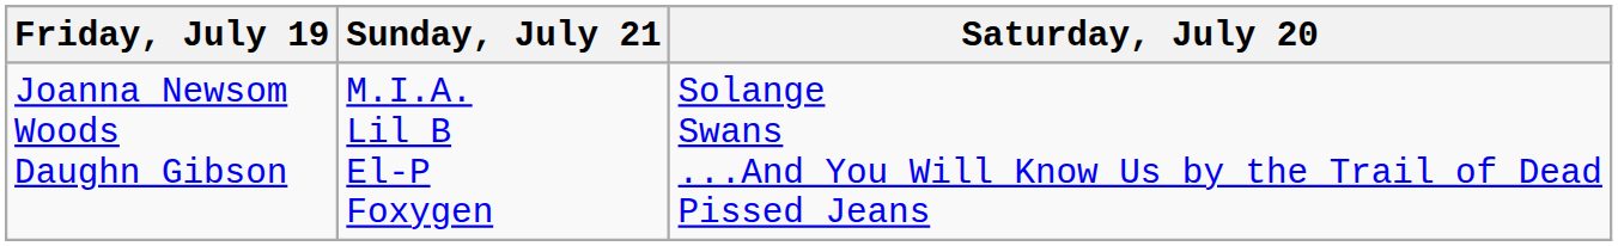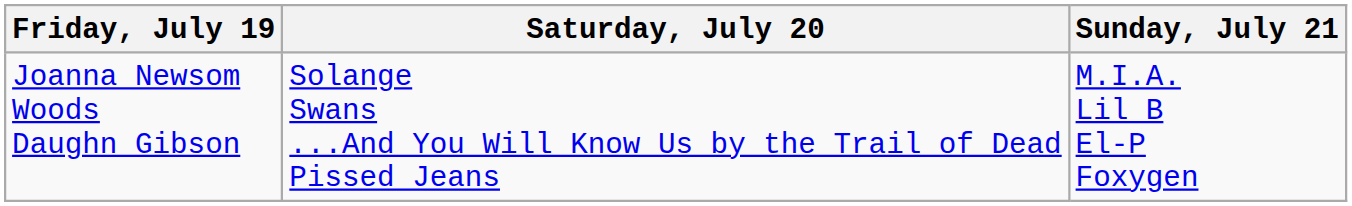 <table class="wikitable">
 <tr>
 <th>Friday, July 19</th>
+<th>Saturday, July 20</th>
 <th>Sunday, July 21</th>
-<th>Saturday, July 20</th>
 </tr>
 <tr valign="top">
 <td><a href='#'>Joanna Newsom</a><br><a href='#'>Woods</a><br><a href='#'>Daughn Gibson</a></td>
+<td><a href='#'>Solange</a><br><a href='#'>Swans</a><br><a href='#'>...And You Will Know Us by the Trail of Dead</a><br><a href='#'>Pissed Jeans</a></td>
 <td><a href='#'>M.I.A.</a><br><a href='#'>Lil B</a><br><a href='#'>El-P</a><br><a href='#'>Foxygen</a></td>
-<td><a href='#'>Solange</a><br><a href='#'>Swans</a><br><a href='#'>...And You Will Know Us by the Trail of Dead</a><br><a href='#'>Pissed Jeans</a></td>
 </tr>
 </table>
